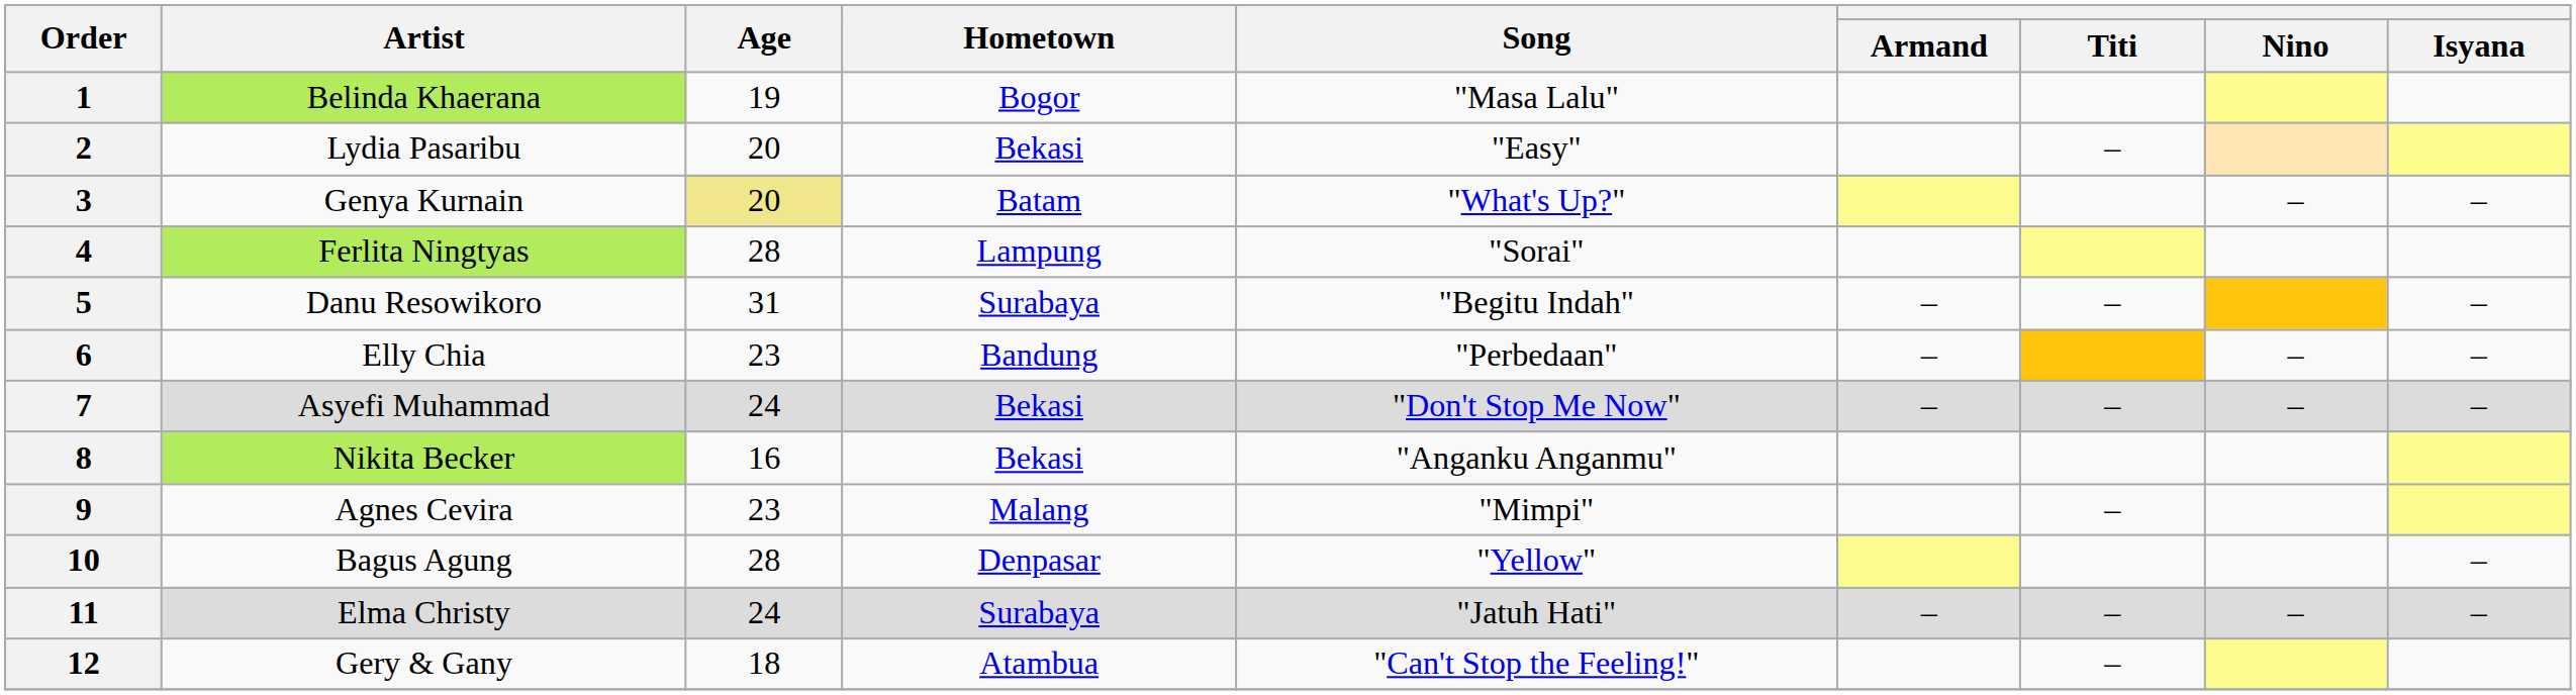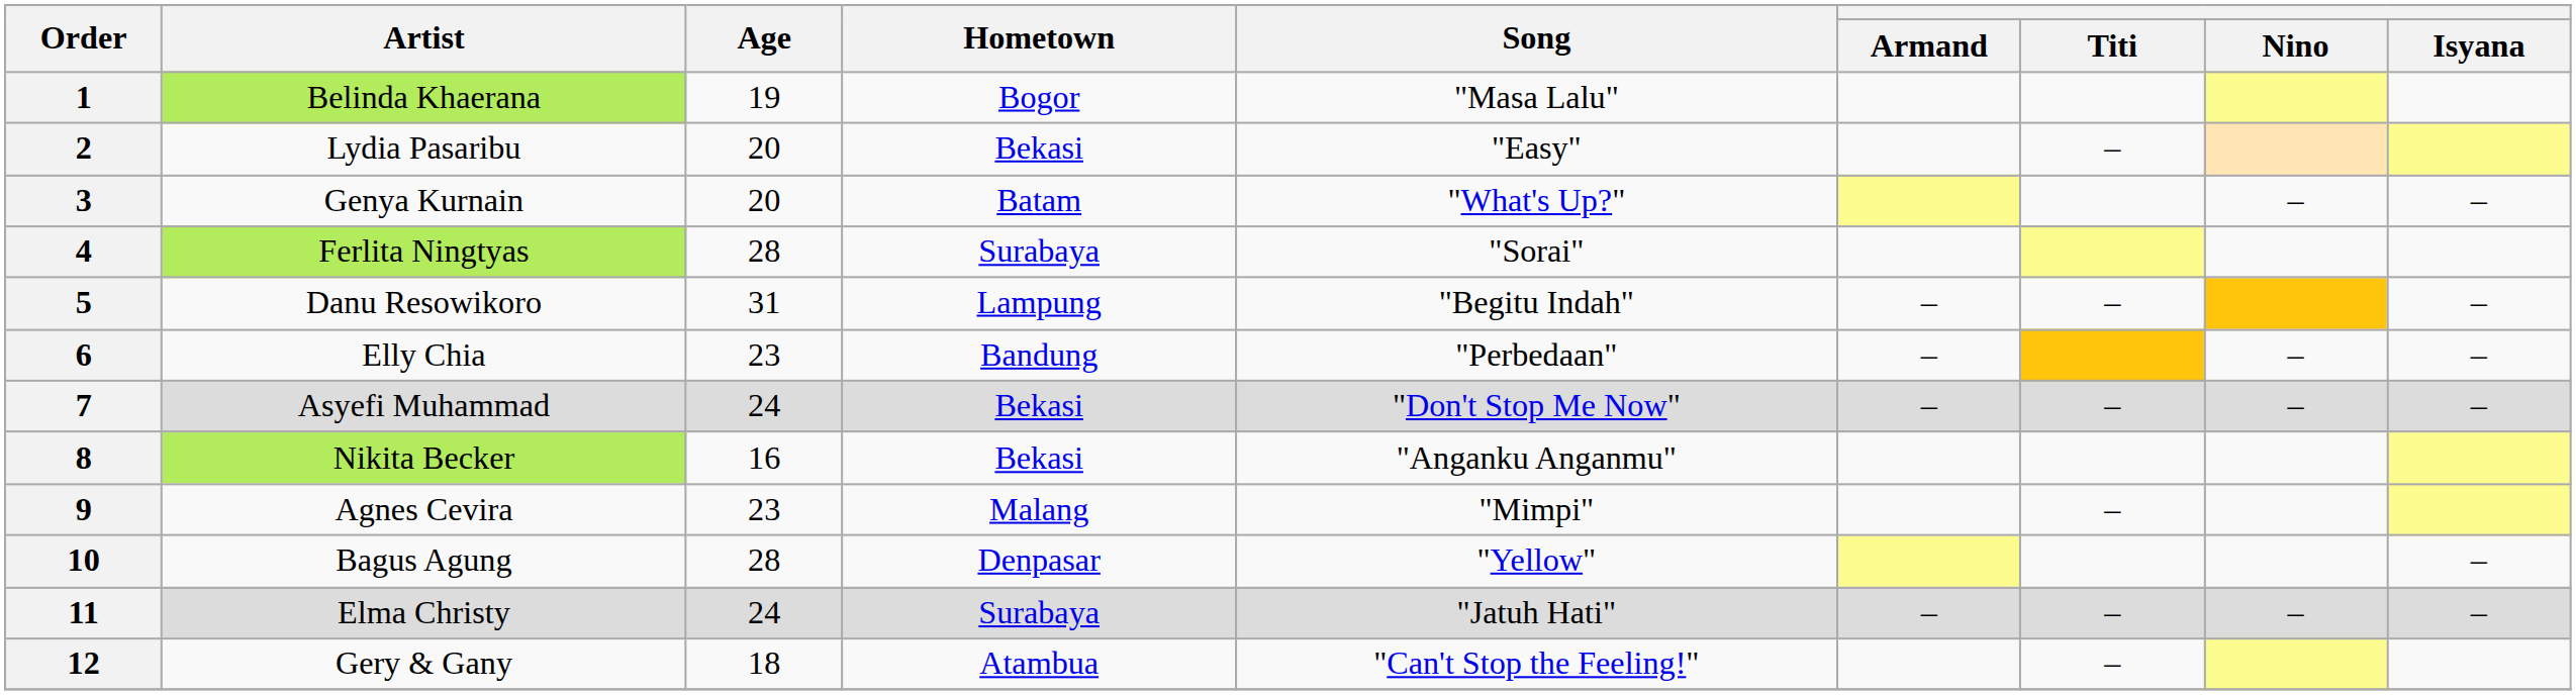 <table class="wikitable" style="text-align:center; width:100%;">
 <tr>
 <th scope="col" rowspan="2" width="06%">Order</th>
 <th scope="col" rowspan="2" width="20%">Artist</th>
 <th scope="col" rowspan="2" width="06%">Age</th>
 <th scope="col" rowspan="2" width="15%">Hometown</th>
 <th scope="col" rowspan="2" width="23%">Song</th>
 <th scope="col" colspan="4" width="28%"></th>
 </tr>
 <tr>
 <th width="07%">Armand</th>
 <th width="07%">Titi</th>
 <th width="07%"> Nino</th>
 <th width="07%">Isyana</th>
 </tr>
 <tr>
 <th>1</th>
 <td style="background:#B2EC5D">Belinda Khaerana</td>
 <td>19</td>
 <td><a href='#'>Bogor</a></td>
 <td>"Masa Lalu"</td>
 <td><strong></strong></td>
 <td><strong></strong></td>
 <td style="background:#fdfc8f;"><strong></strong></td>
 <td><strong></strong></td>
 </tr>
 <tr>
 <th>2</th>
 <td>Lydia Pasaribu</td>
 <td>20</td>
 <td><a href='#'>Bekasi</a></td>
 <td>"Easy"</td>
 <td><strong></strong></td>
 <td>–</td>
 <td bgcolor="#ffe5b4"><strong></strong></td>
 <td style="background:#fdfc8f;"><strong></strong></td>
 </tr>
 <tr>
 <th>3</th>
 <td>Genya Kurnain</td>
-<td style="background: khaki;">20</td>
+<td>20</td>
 <td><a href='#'>Batam</a></td>
 <td>"<a href='#'>What's Up?</a>"</td>
 <td style="background:#fdfc8f"><strong></strong></td>
 <td><strong></strong></td>
 <td>–</td>
 <td>–</td>
 </tr>
 <tr>
 <th>4</th>
 <td style="background:#B2EC5D">Ferlita Ningtyas</td>
 <td>28</td>
-<td><a href='#'>Lampung</a></td>
+<td><a href='#'>Surabaya</a></td>
 <td>"Sorai"</td>
 <td><strong></strong></td>
 <td style="background:#fdfc8f;"><strong></strong></td>
 <td><strong></strong></td>
 <td><strong></strong></td>
 </tr>
 <tr>
 <th>5</th>
 <td>Danu Resowikoro</td>
 <td>31</td>
-<td><a href='#'>Surabaya</a></td>
+<td><a href='#'>Lampung</a></td>
 <td>"Begitu Indah"</td>
 <td>–</td>
 <td>–</td>
 <td style="background:#ffc40c"><strong></strong></td>
 <td>–</td>
 </tr>
 <tr>
 <th>6</th>
 <td>Elly Chia</td>
 <td>23</td>
 <td><a href='#'>Bandung</a></td>
 <td>"Perbedaan"</td>
 <td>–</td>
 <td style="background:#ffc40c"><strong></strong></td>
 <td>–</td>
 <td>–</td>
 </tr>
 <tr style="background:#DCDCDC;">
 <th>7</th>
 <td>Asyefi Muhammad</td>
 <td>24</td>
 <td><a href='#'>Bekasi</a></td>
 <td>"<a href='#'>Don't Stop Me Now</a>"</td>
 <td>–</td>
 <td>–</td>
 <td>–</td>
 <td>–</td>
 </tr>
 <tr>
 <th>8</th>
 <td style="background:#B2EC5D">Nikita Becker</td>
 <td>16</td>
 <td><a href='#'>Bekasi</a></td>
 <td>"Anganku Anganmu"</td>
 <td><strong></strong></td>
 <td><strong></strong></td>
 <td><strong></strong></td>
 <td style="background:#fdfc8f;"><strong></strong></td>
 </tr>
 <tr>
 <th>9</th>
 <td>Agnes Cevira</td>
 <td>23</td>
 <td><a href='#'>Malang</a></td>
 <td>"Mimpi"</td>
 <td><strong></strong></td>
 <td>–</td>
 <td><strong></strong></td>
 <td style="background:#fdfc8f;"><strong></strong></td>
 </tr>
 <tr>
 <th>10</th>
 <td>Bagus Agung</td>
 <td>28</td>
 <td><a href='#'>Denpasar</a></td>
 <td>"<a href='#'>Yellow</a>"</td>
 <td style="background:#fdfc8f;"><strong></strong></td>
 <td><strong></strong></td>
 <td><strong></strong></td>
 <td>–</td>
 </tr>
 <tr style="background:#DCDCDC;">
 <th>11</th>
 <td>Elma Christy</td>
 <td>24</td>
 <td><a href='#'>Surabaya</a></td>
 <td>"Jatuh Hati"</td>
 <td>–</td>
 <td>–</td>
 <td>–</td>
 <td>–</td>
 </tr>
 <tr>
 <th>12</th>
 <td>Gery & Gany</td>
 <td>18</td>
 <td><a href='#'>Atambua</a></td>
 <td>"<a href='#'>Can't Stop the Feeling!</a>"</td>
 <td><strong></strong></td>
 <td>–</td>
 <td style="background:#fdfc8f;"><strong></strong></td>
 <td><strong></strong></td>
 </tr>
 <tr>
 </tr>
 </table>
